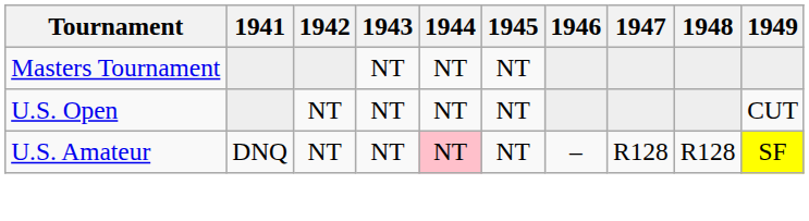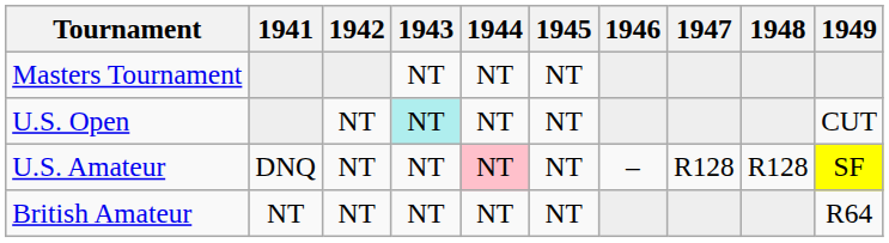 <table class="wikitable" style="font-size:95%;text-align:center;">
 <tr>
 <th>Tournament</th>
 <th>1941</th>
 <th>1942</th>
 <th>1943</th>
 <th>1944</th>
 <th>1945</th>
 <th>1946</th>
 <th>1947</th>
 <th>1948</th>
 <th>1949</th>
 </tr>
 <tr>
 <td align=left><a href='#'>Masters Tournament</a></td>
 <td style="background:#eeeeee;"></td>
 <td style="background:#eeeeee;"></td>
 <td>NT</td>
 <td>NT</td>
 <td>NT</td>
 <td style="background:#eeeeee;"></td>
 <td style="background:#eeeeee;"></td>
 <td style="background:#eeeeee;"></td>
 <td style="background:#eeeeee;"></td>
 </tr>
 <tr>
 <td align=left><a href='#'>U.S. Open</a></td>
 <td style="background:#eeeeee;"></td>
 <td>NT</td>
-<td>NT</td>
+<td style="background: paleturquoise;">NT</td>
 <td>NT</td>
 <td>NT</td>
 <td style="background:#eeeeee;"></td>
 <td style="background:#eeeeee;"></td>
 <td style="background:#eeeeee;"></td>
 <td>CUT</td>
 </tr>
 <tr>
 <td align=left><a href='#'>U.S. Amateur</a></td>
 <td>DNQ</td>
 <td>NT</td>
 <td>NT</td>
 <td style="background: pink;">NT</td>
 <td>NT</td>
 <td>–</td>
 <td>R128</td>
 <td>R128</td>
 <td align="center" style="background:yellow;">SF</td>
 </tr>
+<tr>
+<td align=left><a href='#'>British Amateur</a></td>
+<td>NT</td>
+<td>NT</td>
+<td>NT</td>
+<td>NT</td>
+<td>NT</td>
+<td style="background:#eeeeee;"></td>
+<td style="background:#eeeeee;"></td>
+<td style="background:#eeeeee;"></td>
+<td>R64</td>
+</tr>
 </table>
